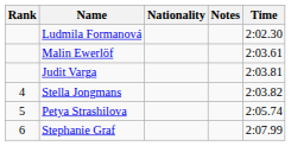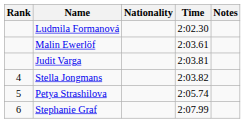 <table class="wikitable sortable" style="text-align:center">
 <tr>
 <th>Rank</th>
 <th>Name</th>
 <th>Nationality</th>
+<th>Time</th>
 <th>Notes</th>
-<th>Time</th>
 </tr>
 <tr>
 <td></td>
 <td align="left"><a href='#'>Ludmila Formanová</a></td>
 <td align=left></td>
+<td>2:02.30</td>
 <td></td>
-<td>2:02.30</td>
 </tr>
 <tr>
 <td></td>
 <td align="left"><a href='#'>Malin Ewerlöf</a></td>
 <td align=left></td>
+<td>2:03.61</td>
 <td></td>
-<td>2:03.61</td>
 </tr>
 <tr>
 <td></td>
 <td align="left"><a href='#'>Judit Varga</a></td>
 <td align=left></td>
+<td>2:03.81</td>
 <td></td>
-<td>2:03.81</td>
 </tr>
 <tr>
 <td>4</td>
 <td align="left"><a href='#'>Stella Jongmans</a></td>
 <td align=left></td>
+<td>2:03.82</td>
 <td></td>
-<td>2:03.82</td>
 </tr>
 <tr>
 <td>5</td>
 <td align="left"><a href='#'>Petya Strashilova</a></td>
 <td align=left></td>
+<td>2:05.74</td>
 <td></td>
-<td>2:05.74</td>
 </tr>
 <tr>
 <td>6</td>
 <td align="left"><a href='#'>Stephanie Graf</a></td>
 <td align=left></td>
+<td>2:07.99</td>
 <td></td>
-<td>2:07.99</td>
 </tr>
 </table>
